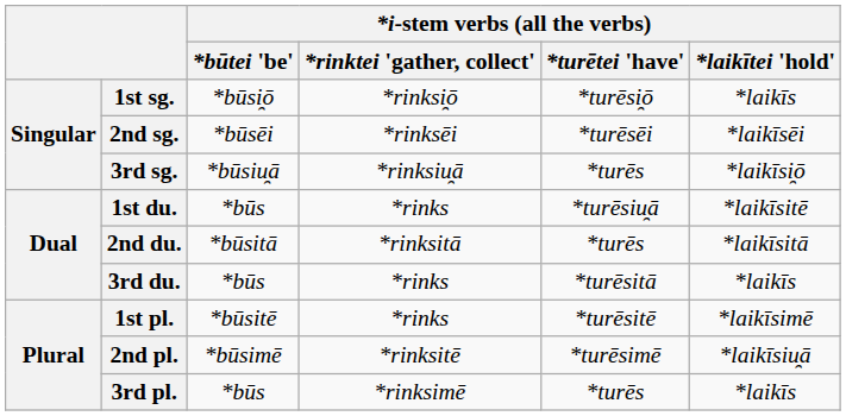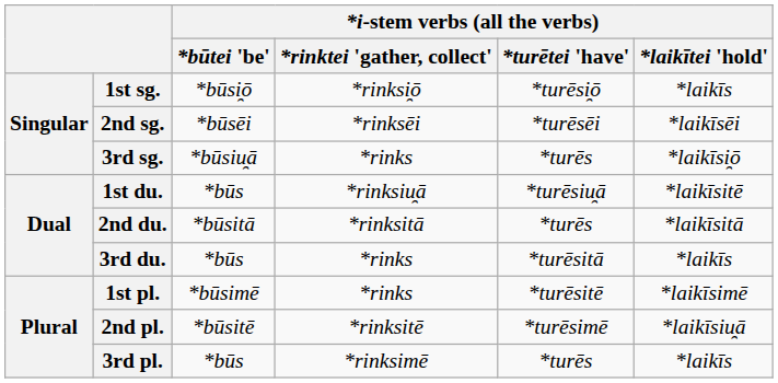 <table class="wikitable" style="text-align: center;">
 <tr>
 <th colspan="2" rowspan="2"></th>
 <th colspan="4"><em>*i</em>-stem verbs (all the verbs)</th>
 </tr>
 <tr>
 <th><em>*būtei</em> 'be'</th>
 <th><em>*rinktei</em> 'gather, collect'</th>
 <th><em>*turētei</em> 'have'</th>
 <th><em>*laikītei</em> 'hold'</th>
 </tr>
 <tr>
 <th rowspan="3">Singular</th>
 <th>1st sg.</th>
 <td><em>*būsi̯ō</em></td>
 <td><em>*rinksi̯ō</em></td>
 <td><em>*turēsi̯ō</em></td>
 <td><em>*laikīs</em></td>
 </tr>
 <tr>
 <th>2nd sg.</th>
 <td><em>*būsēi</em></td>
 <td><em>*rinksēi</em></td>
 <td><em>*turēsēi</em></td>
 <td><em>*laikīsēi</em></td>
 </tr>
 <tr>
 <th>3rd sg.</th>
 <td><em>*būsiu̯ā</em></td>
-<td><em>*rinksiu̯ā</em></td>
+<td><em>*rinks</em></td>
 <td><em>*turēs</em></td>
 <td><em>*laikīsi̯ō</em></td>
 </tr>
 <tr>
 <th rowspan="3">Dual</th>
 <th>1st du.</th>
 <td><em>*būs</em></td>
-<td><em>*rinks</em></td>
+<td><em>*rinksiu̯ā</em></td>
 <td><em>*turēsiu̯ā</em></td>
 <td><em>*laikīsitē</em></td>
 </tr>
 <tr>
 <th>2nd du.</th>
 <td><em>*būsitā</em></td>
 <td><em>*rinksitā</em></td>
 <td><em>*turēs</em></td>
 <td><em>*laikīsitā</em></td>
 </tr>
 <tr>
 <th>3rd du.</th>
 <td><em>*būs</em></td>
 <td><em>*rinks</em></td>
 <td><em>*turēsitā</em></td>
 <td><em>*laikīs</em></td>
 </tr>
 <tr>
 <th rowspan="3">Plural</th>
 <th>1st pl.</th>
-<td><em>*būsitē</em></td>
+<td><em>*būsimē</em></td>
 <td><em>*rinks</em></td>
 <td><em>*turēsitē</em></td>
 <td><em>*laikīsimē</em></td>
 </tr>
 <tr>
 <th>2nd pl.</th>
-<td><em>*būsimē</em></td>
+<td><em>*būsitē</em></td>
 <td><em>*rinksitē</em></td>
 <td><em>*turēsimē</em></td>
 <td><em>*laikīsiu̯ā</em></td>
 </tr>
 <tr>
 <th>3rd pl.</th>
 <td><em>*būs</em></td>
 <td><em>*rinksimē</em></td>
 <td><em>*turēs</em></td>
 <td><em>*laikīs</em></td>
 </tr>
 </table>
